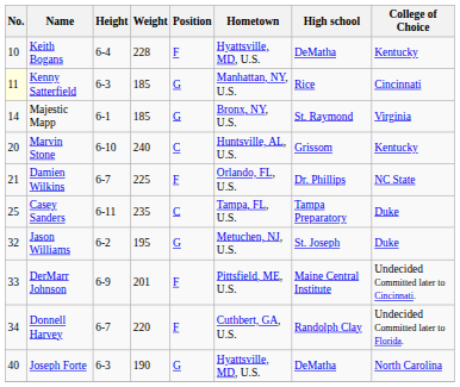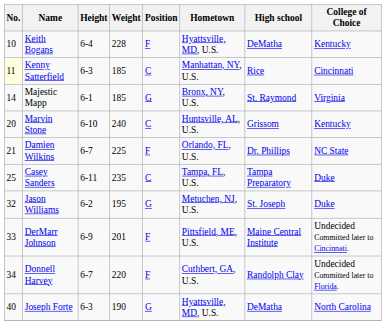 <table class="wikitable sortable" style="font-size: 95%;">
 <tr>
 <th>No.</th>
 <th>Name</th>
 <th>Height</th>
 <th>Weight</th>
 <th>Position</th>
 <th>Hometown</th>
 <th>High school</th>
 <th>College of Choice</th>
 </tr>
 <tr>
 <td>10</td>
 <td><a href='#'>Keith Bogans</a></td>
 <td>6-4</td>
 <td>228</td>
 <td><a href='#'>F</a></td>
 <td><a href='#'>Hyattsville, MD</a>, U.S.</td>
 <td><a href='#'>DeMatha</a></td>
 <td><a href='#'>Kentucky</a></td>
 </tr>
 <tr>
 <td style="background: lightyellow;">11</td>
 <td><a href='#'>Kenny Satterfield</a></td>
 <td>6-3</td>
 <td>185</td>
-<td><a href='#'>G</a></td>
+<td><a href='#'>C</a></td>
 <td><a href='#'>Manhattan, NY</a>, U.S.</td>
 <td><a href='#'>Rice</a></td>
 <td><a href='#'>Cincinnati</a></td>
 </tr>
 <tr>
 <td>14</td>
 <td>Majestic Mapp</td>
 <td>6-1</td>
 <td>185</td>
 <td><a href='#'>G</a></td>
 <td><a href='#'>Bronx, NY</a>, U.S.</td>
 <td><a href='#'>St. Raymond</a></td>
 <td><a href='#'>Virginia</a></td>
 </tr>
 <tr>
 <td>20</td>
 <td><a href='#'>Marvin Stone</a></td>
 <td>6-10</td>
 <td>240</td>
 <td><a href='#'>C</a></td>
 <td><a href='#'>Huntsville, AL</a>, U.S.</td>
 <td><a href='#'>Grissom</a></td>
 <td><a href='#'>Kentucky</a></td>
 </tr>
 <tr>
 <td>21</td>
 <td><a href='#'>Damien Wilkins</a></td>
 <td>6-7</td>
 <td>225</td>
 <td><a href='#'>F</a></td>
 <td><a href='#'>Orlando, FL</a>, U.S.</td>
 <td><a href='#'>Dr. Phillips</a></td>
 <td><a href='#'>NC State</a></td>
 </tr>
 <tr>
 <td>25</td>
 <td><a href='#'>Casey Sanders</a></td>
 <td>6-11</td>
 <td>235</td>
 <td><a href='#'>C</a></td>
 <td><a href='#'>Tampa, FL</a>, U.S.</td>
 <td><a href='#'>Tampa Preparatory</a></td>
 <td><a href='#'>Duke</a></td>
 </tr>
 <tr>
 <td>32</td>
 <td><a href='#'>Jason Williams</a></td>
 <td>6-2</td>
 <td>195</td>
 <td><a href='#'>G</a></td>
 <td><a href='#'>Metuchen, NJ</a>, U.S.</td>
 <td><a href='#'>St. Joseph</a></td>
 <td><a href='#'>Duke</a></td>
 </tr>
 <tr>
 <td>33</td>
 <td><a href='#'>DerMarr Johnson</a></td>
 <td>6-9</td>
 <td>201</td>
 <td><a href='#'>F</a></td>
 <td><a href='#'>Pittsfield, ME</a>, U.S.</td>
 <td><a href='#'>Maine Central Institute</a></td>
 <td>Undecided<br><small>Committed later to <a href='#'>Cincinnati</a>.</small></td>
 </tr>
 <tr>
 <td>34</td>
 <td><a href='#'>Donnell Harvey</a></td>
 <td>6-7</td>
 <td>220</td>
 <td><a href='#'>F</a></td>
 <td><a href='#'>Cuthbert, GA</a>, U.S.</td>
 <td><a href='#'>Randolph Clay</a></td>
 <td>Undecided<br><small>Committed later to <a href='#'>Florida</a>.</small></td>
 </tr>
 <tr>
 <td>40</td>
 <td><a href='#'>Joseph Forte</a></td>
 <td>6-3</td>
 <td>190</td>
 <td><a href='#'>G</a></td>
 <td><a href='#'>Hyattsville, MD</a>, U.S.</td>
 <td><a href='#'>DeMatha</a></td>
 <td><a href='#'>North Carolina</a></td>
 </tr>
 <tr>
 </tr>
 </table>
